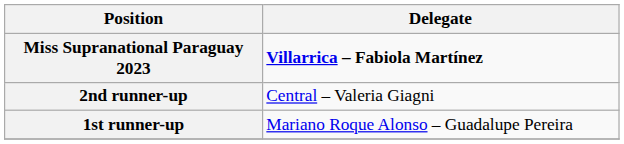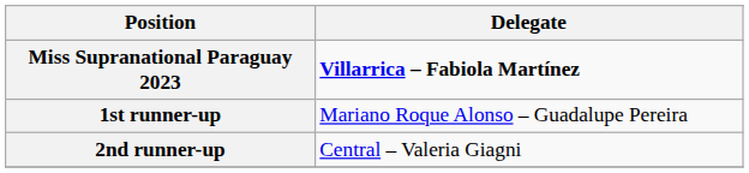 <table class="wikitable" style="font-size: 90%">
 <tr>
 <th width=208>Position</th>
 <th width=290>Delegate</th>
 </tr>
 <tr>
 <th>Miss Supranational Paraguay 2023</th>
 <td><strong> <a href='#'>Villarrica</a> – Fabiola Martínez</strong></td>
 </tr>
 <tr>
+<th>1st runner-up</th>
+<td> <a href='#'>Mariano Roque Alonso</a> – Guadalupe Pereira</td>
+</tr>
+<tr>
 <th>2nd runner-up</th>
 <td> <a href='#'>Central</a> – Valeria Giagni</td>
 </tr>
 <tr>
-<th>1st runner-up</th>
-<td> <a href='#'>Mariano Roque Alonso</a> – Guadalupe Pereira</td>
-</tr>
-<tr>
 </tr>
 </table>
